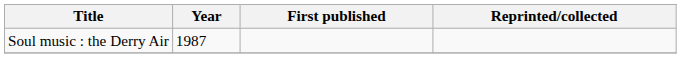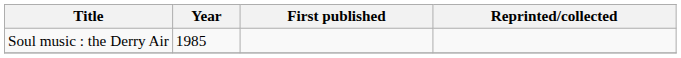 <table class='wikitable sortable'>
 <tr>
 <th width=25%>Title</th>
 <th>Year</th>
 <th>First published</th>
 <th>Reprinted/collected</th>
 </tr>
 <tr>
 <td>Soul music : the Derry Air</td>
-<td>1987</td>
+<td>1985</td>
 <td></td>
 <td></td>
 </tr>
 <tr>
 </tr>
 </table>
